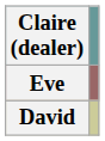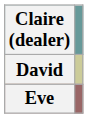 <table class="wikitable" style="float:left">
 <tr style="background-color: #699;">
 <th><strong>Claire<br>(dealer)</strong></th>
+<td></td>
+</tr>
+<tr style="background-color: #cc9;">
+<th><strong>David</strong></th>
 <td></td>
 </tr>
 <tr style="background-color: #966;">
 <th><strong>Eve</strong></th>
 <td></td>
 </tr>
-<tr style="background-color: #cc9;">
-<th><strong>David</strong></th>
-<td></td>
-</tr>
 </table>
